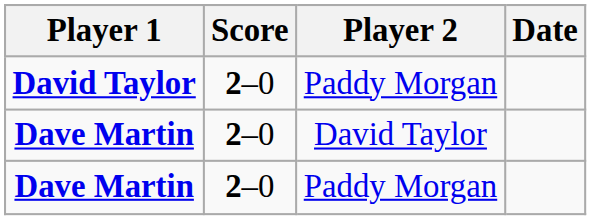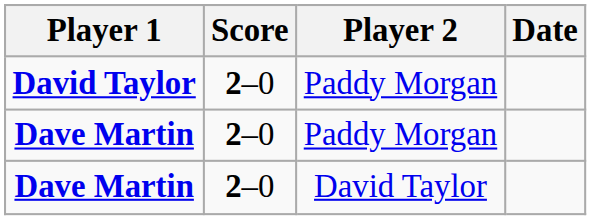 <table class="wikitable" style="text-align: center">
 <tr>
 <th>Player 1</th>
 <th>Score</th>
 <th>Player 2</th>
 <th>Date</th>
 </tr>
 <tr>
 <td> <strong><a href='#'>David Taylor</a></strong></td>
 <td><strong>2</strong>–0</td>
 <td> <a href='#'>Paddy Morgan</a></td>
 <td></td>
 </tr>
 <tr>
 <td> <strong><a href='#'>Dave Martin</a></strong></td>
 <td><strong>2</strong>–0</td>
-<td> <a href='#'>David Taylor</a></td>
+<td> <a href='#'>Paddy Morgan</a></td>
 <td></td>
 </tr>
 <tr>
 <td> <strong><a href='#'>Dave Martin</a></strong></td>
 <td><strong>2</strong>–0</td>
-<td> <a href='#'>Paddy Morgan</a></td>
+<td> <a href='#'>David Taylor</a></td>
 <td></td>
 </tr>
 </table>
